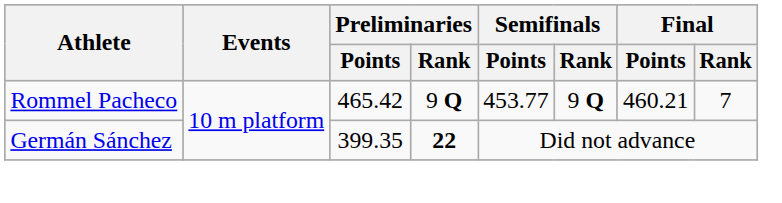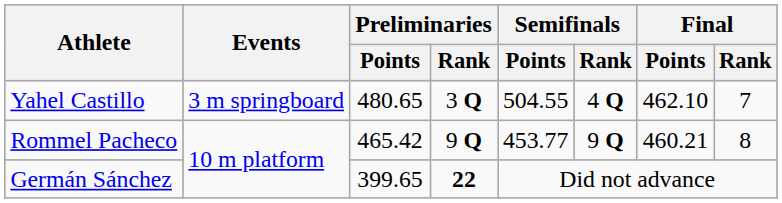 <table class=wikitable style="font-size:90%">
 <tr>
 <th rowspan="2">Athlete</th>
 <th rowspan="2">Events</th>
 <th colspan="2">Preliminaries</th>
 <th colspan="2">Semifinals</th>
 <th colspan="2">Final</th>
 </tr>
 <tr style="font-size:95%">
 <th>Points</th>
 <th>Rank</th>
 <th>Points</th>
 <th>Rank</th>
 <th>Points</th>
 <th>Rank</th>
 </tr>
 <tr align=center>
+<td align=left><a href='#'>Yahel Castillo</a></td>
+<td align=left><a href='#'>3 m springboard</a></td>
+<td>480.65</td>
+<td>3 <strong>Q</strong></td>
+<td>504.55</td>
+<td>4 <strong>Q</strong></td>
+<td>462.10</td>
+<td>7</td>
+</tr>
+<tr align=center>
 <td align=left><a href='#'>Rommel Pacheco</a></td>
 <td align=left rowspan=2><a href='#'>10 m platform</a></td>
 <td>465.42</td>
 <td>9 <strong>Q</strong></td>
 <td>453.77</td>
 <td>9 <strong>Q</strong></td>
 <td>460.21</td>
-<td>7</td>
+<td>8</td>
 </tr>
 <tr align=center>
 <td align=left><a href='#'>Germán Sánchez</a></td>
-<td>399.35</td>
+<td>399.65</td>
 <td><strong>22</strong></td>
 <td colspan=4>Did not advance</td>
 </tr>
 </table>
